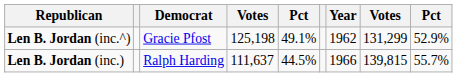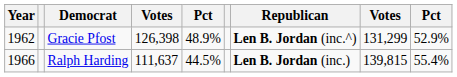 <table class="wikitable" style="margin:0.5em ; font-size:95%">
 <tr>
-<th>Republican</th>
+<th>Year</th>
 <th></th>
 <th>Democrat</th>
 <th>Votes</th>
 <th>Pct</th>
 <th></th>
-<th>Year</th>
+<th>Republican</th>
 <th>Votes</th>
 <th>Pct</th>
 </tr>
 <tr>
-<td><strong>Len B. Jordan</strong> (inc.^)</td>
+<td>1962</td>
 <td></td>
 <td><a href='#'>Gracie Pfost</a></td>
-<td>125,198</td>
-<td>49.1%</td>
+<td>126,398</td>
+<td>48.9%</td>
 <td></td>
-<td>1962</td>
+<td><strong>Len B. Jordan</strong> (inc.^)</td>
 <td>131,299</td>
 <td>52.9%</td>
 </tr>
 <tr>
-<td><strong>Len B. Jordan</strong> (inc.)</td>
+<td>1966</td>
 <td></td>
 <td><a href='#'>Ralph Harding</a></td>
 <td>111,637</td>
 <td>44.5%</td>
 <td></td>
-<td>1966</td>
+<td><strong>Len B. Jordan</strong> (inc.)</td>
 <td>139,815</td>
-<td>55.7%</td>
+<td>55.4%</td>
 </tr>
 </table>
